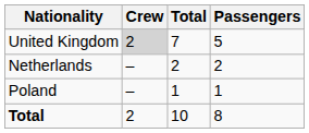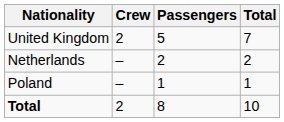 <table class="wikitable">
 <tr>
 <th>Nationality</th>
 <th>Crew</th>
+<th>Passengers</th>
 <th>Total</th>
-<th>Passengers</th>
 </tr>
 <tr>
 <td>United Kingdom</td>
-<td style="background: lightgrey;">2</td>
+<td>2</td>
+<td>5</td>
 <td>7</td>
-<td>5</td>
 </tr>
 <tr>
 <td>Netherlands</td>
 <td>–</td>
 <td>2</td>
 <td>2</td>
 </tr>
 <tr>
 <td>Poland</td>
 <td>–</td>
 <td>1</td>
 <td>1</td>
 </tr>
 <tr>
 <td><strong>Total</strong></td>
 <td>2</td>
+<td>8</td>
 <td>10</td>
-<td>8</td>
 </tr>
 </table>
